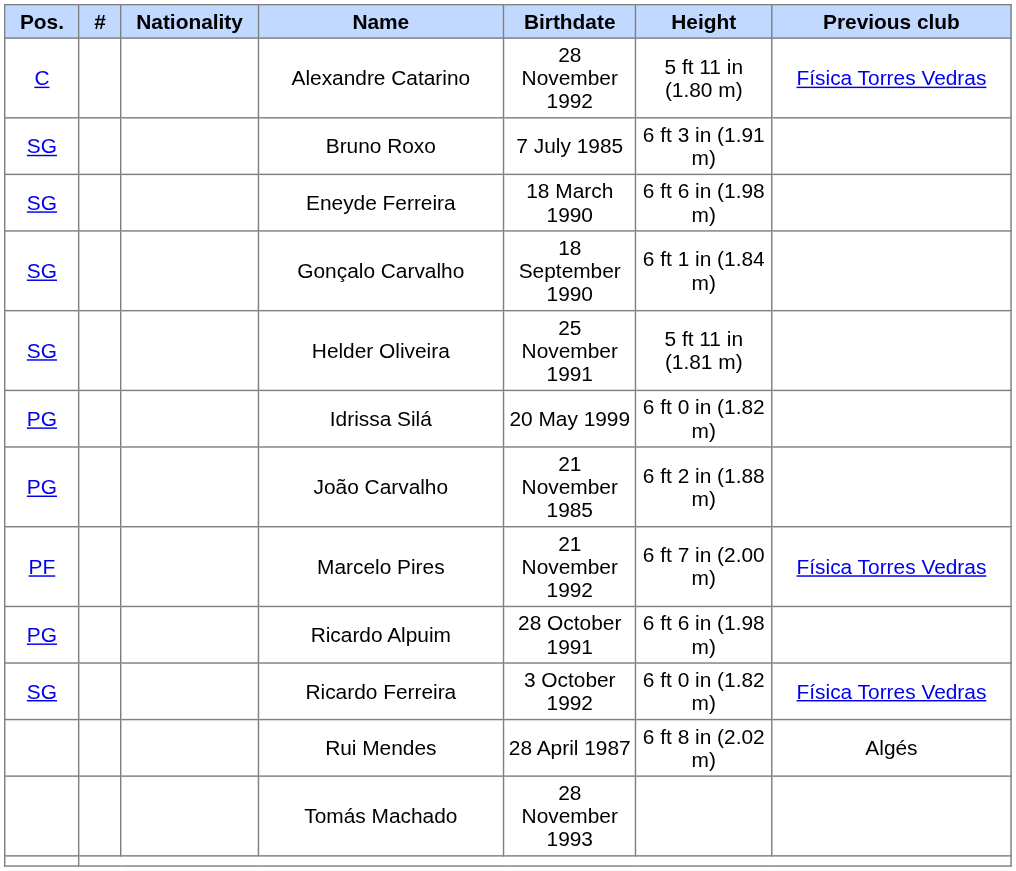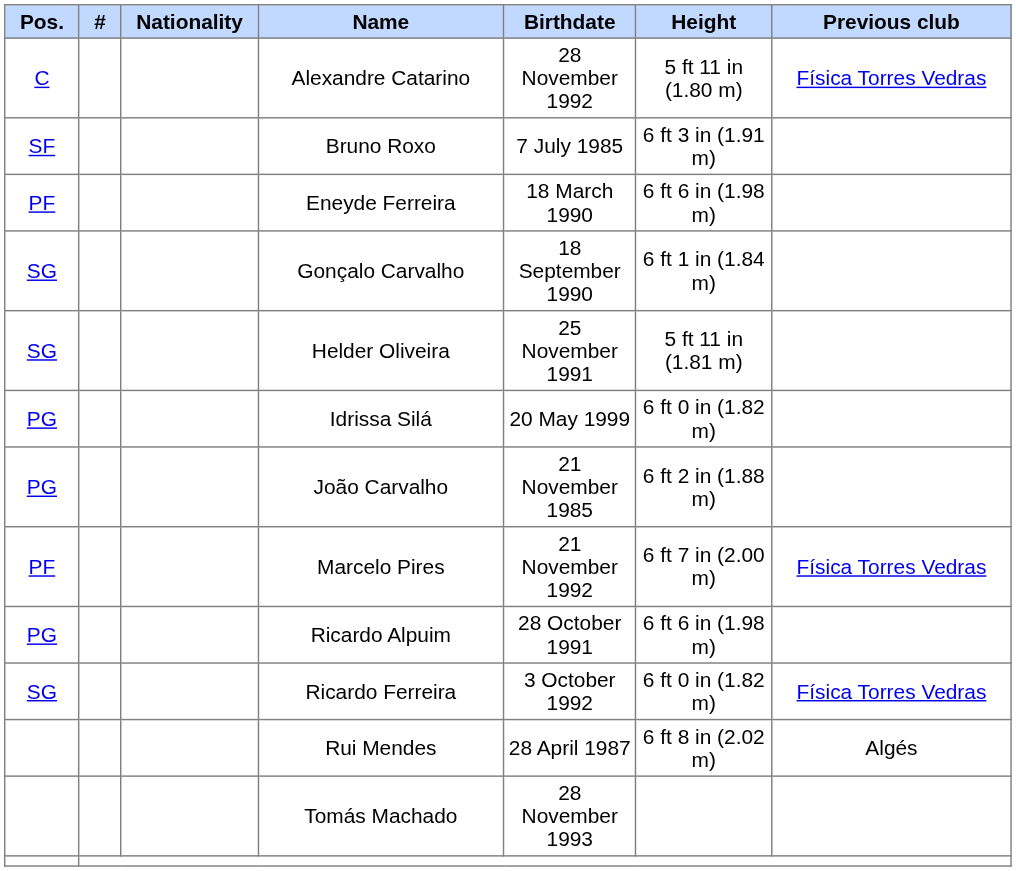 <table border="1" cellpadding="3" cellspacing="0" style="border-collapse:collapse; font-size:90%; width:55%;">
 <tr style="background:#c1d8ff;">
 <th width=1%>Pos.</th>
 <th width=1%>#</th>
 <th width=1%>Nationality</th>
 <th width=7%>Name</th>
 <th width=1%>Birthdate</th>
 <th width=3%>Height</th>
 <th width=7%>Previous club</th>
 </tr>
 <tr align=center>
 <td><a href='#'>C</a></td>
 <td></td>
 <td></td>
 <td>Alexandre Catarino</td>
 <td>28 November 1992</td>
 <td>5 ft 11 in (1.80 m)</td>
 <td><a href='#'>Física Torres Vedras</a></td>
 </tr>
 <tr align=center>
-<td><a href='#'>SG</a></td>
+<td><a href='#'>SF</a></td>
 <td></td>
 <td></td>
 <td>Bruno Roxo</td>
 <td>7 July 1985</td>
 <td>6 ft 3 in (1.91 m)</td>
 <td></td>
 </tr>
 <tr align=center>
-<td><a href='#'>SG</a></td>
+<td><a href='#'>PF</a></td>
 <td></td>
 <td></td>
 <td>Eneyde Ferreira</td>
 <td>18 March 1990</td>
 <td>6 ft 6 in (1.98 m)</td>
 <td></td>
 </tr>
 <tr align=center>
 <td><a href='#'>SG</a></td>
 <td></td>
 <td></td>
 <td>Gonçalo Carvalho</td>
 <td>18 September 1990</td>
 <td>6 ft 1 in (1.84 m)</td>
 <td></td>
 </tr>
 <tr align=center>
 <td><a href='#'>SG</a></td>
 <td></td>
 <td></td>
 <td>Helder Oliveira</td>
 <td>25 November 1991</td>
 <td>5 ft 11 in (1.81 m)</td>
 <td></td>
 </tr>
 <tr align=center>
 <td><a href='#'>PG</a></td>
 <td></td>
 <td></td>
 <td>Idrissa Silá</td>
 <td>20 May 1999</td>
 <td>6 ft 0 in (1.82 m)</td>
 <td></td>
 </tr>
 <tr align=center>
 <td><a href='#'>PG</a></td>
 <td></td>
 <td></td>
 <td>João Carvalho</td>
 <td>21 November 1985</td>
 <td>6 ft 2 in (1.88 m)</td>
 <td></td>
 </tr>
 <tr align=center>
 <td><a href='#'>PF</a></td>
 <td></td>
 <td></td>
 <td>Marcelo Pires</td>
 <td>21 November 1992</td>
 <td>6 ft 7 in (2.00 m)</td>
 <td><a href='#'>Física Torres Vedras</a></td>
 </tr>
 <tr align=center>
 <td><a href='#'>PG</a></td>
 <td></td>
 <td></td>
 <td>Ricardo Alpuim</td>
 <td>28 October 1991</td>
 <td>6 ft 6 in (1.98 m)</td>
 <td></td>
 </tr>
 <tr align=center>
 <td><a href='#'>SG</a></td>
 <td></td>
 <td></td>
 <td>Ricardo Ferreira</td>
 <td>3 October 1992</td>
 <td>6 ft 0 in (1.82 m)</td>
 <td><a href='#'>Física Torres Vedras</a></td>
 </tr>
 <tr align=center>
 <td></td>
 <td></td>
 <td></td>
 <td>Rui Mendes</td>
 <td>28 April 1987</td>
 <td>6 ft 8 in (2.02 m)</td>
 <td>Algés</td>
 </tr>
 <tr align=center>
 <td></td>
 <td></td>
 <td></td>
 <td>Tomás Machado</td>
 <td>28 November 1993</td>
 <td></td>
 <td></td>
 </tr>
 <tr align=center>
 <td></td>
 </tr>
 </table>
